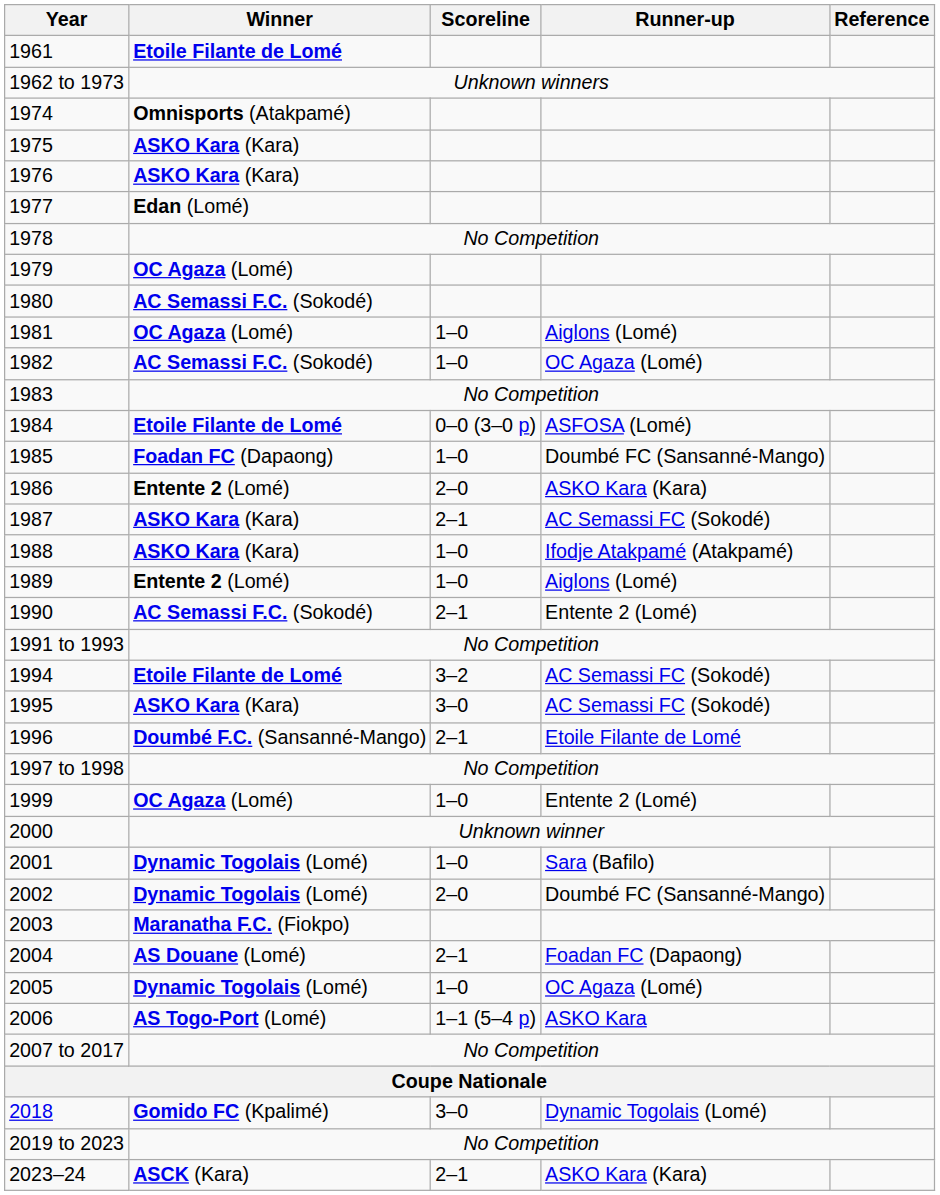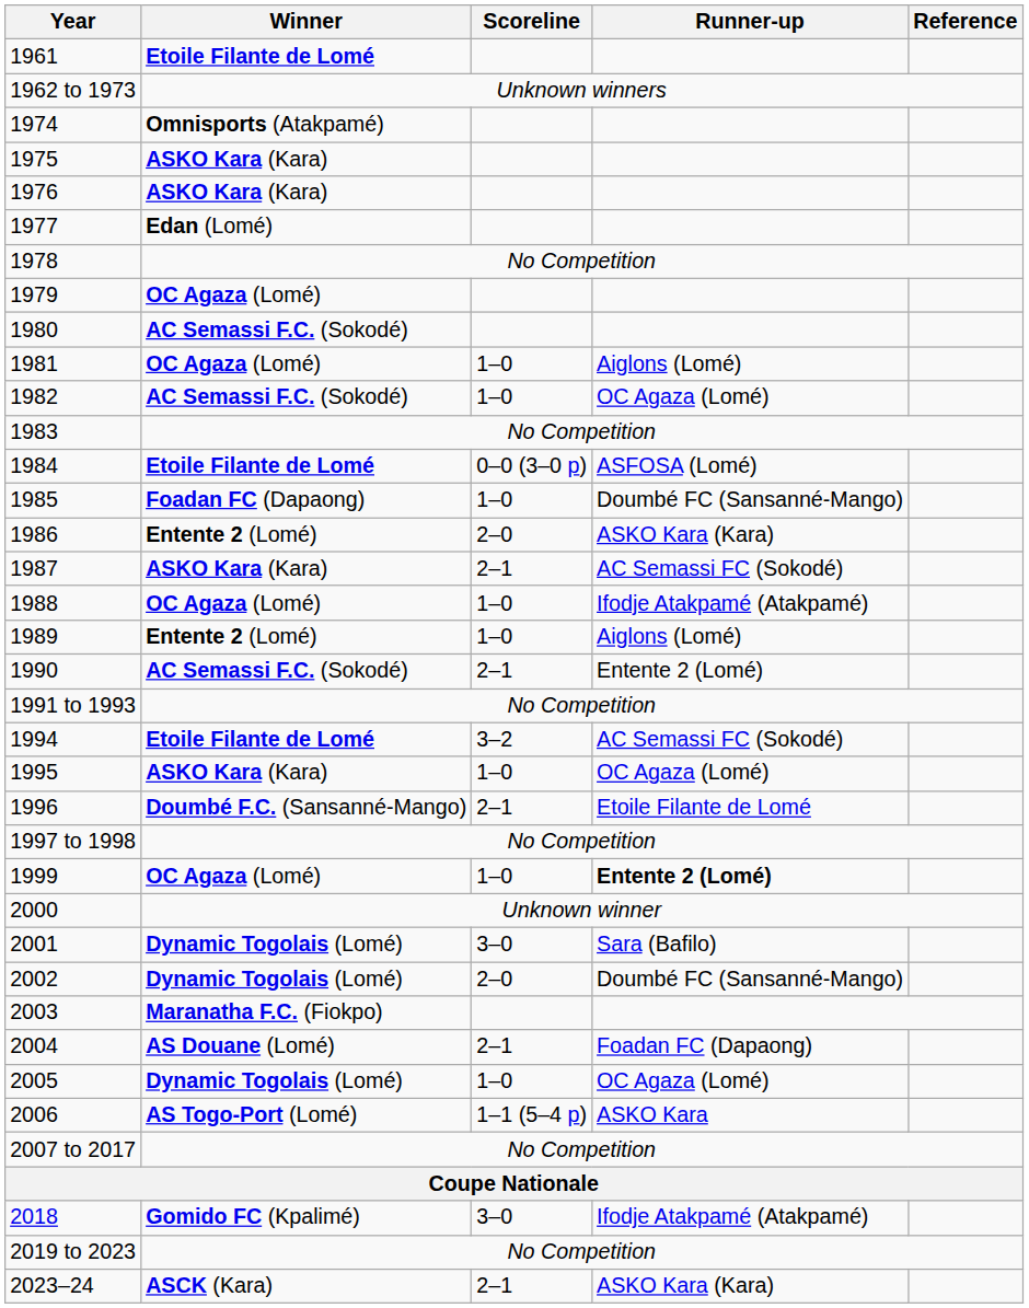 <table class="wikitable">
 <tr>
 <th>Year</th>
 <th>Winner</th>
 <th>Scoreline</th>
 <th>Runner-up</th>
 <th>Reference</th>
 </tr>
 <tr>
 <td>1961</td>
 <td><strong><a href='#'>Etoile Filante de Lomé</a></strong></td>
 <td></td>
 <td></td>
 <td></td>
 </tr>
 <tr>
 <td>1962 to 1973</td>
 <td colspan=4 align="center"><em>Unknown winners </em></td>
 </tr>
 <tr>
 <td>1974</td>
 <td><strong>Omnisports</strong> (Atakpamé)</td>
 <td></td>
 <td></td>
 <td></td>
 </tr>
 <tr>
 <td>1975</td>
 <td><strong><a href='#'>ASKO Kara</a></strong> (Kara)</td>
 <td></td>
 <td></td>
 <td></td>
 </tr>
 <tr>
 <td>1976</td>
 <td><strong><a href='#'>ASKO Kara</a></strong> (Kara)</td>
 <td></td>
 <td></td>
 <td></td>
 </tr>
 <tr>
 <td>1977</td>
 <td><strong>Edan</strong> (Lomé)</td>
 <td></td>
 <td></td>
 <td></td>
 </tr>
 <tr>
 <td>1978</td>
 <td colspan=4  align="center"><em>No Competition</em></td>
 </tr>
 <tr>
 <td>1979</td>
 <td><strong><a href='#'>OC Agaza</a></strong> (Lomé)</td>
 <td></td>
 <td></td>
 <td></td>
 </tr>
 <tr>
 <td>1980</td>
 <td><strong><a href='#'>AC Semassi F.C.</a></strong> (Sokodé)</td>
 <td></td>
 <td></td>
 <td></td>
 </tr>
 <tr>
 <td>1981</td>
 <td><strong><a href='#'>OC Agaza</a></strong> (Lomé)</td>
 <td>1–0</td>
 <td><a href='#'>Aiglons</a> (Lomé)</td>
 <td></td>
 </tr>
 <tr>
 <td>1982</td>
 <td><strong><a href='#'>AC Semassi F.C.</a></strong> (Sokodé)</td>
 <td>1–0</td>
 <td><a href='#'>OC Agaza</a> (Lomé)</td>
 <td></td>
 </tr>
 <tr>
 <td>1983</td>
 <td colspan=4  align="center"><em>No Competition</em></td>
 </tr>
 <tr>
 <td>1984</td>
 <td><strong><a href='#'>Etoile Filante de Lomé</a></strong></td>
 <td>0–0 (3–0 <a href='#'>p</a>)</td>
 <td><a href='#'>ASFOSA</a> (Lomé)</td>
 <td></td>
 </tr>
 <tr>
 <td>1985</td>
 <td><strong><a href='#'>Foadan FC</a></strong> (Dapaong)</td>
 <td>1–0</td>
 <td>Doumbé FC (Sansanné-Mango)</td>
 <td></td>
 </tr>
 <tr>
 <td>1986</td>
 <td><strong>Entente 2</strong> (Lomé)</td>
 <td>2–0</td>
 <td><a href='#'>ASKO Kara</a> (Kara)</td>
 <td></td>
 </tr>
 <tr>
 <td>1987</td>
 <td><strong><a href='#'>ASKO Kara</a></strong> (Kara)</td>
 <td>2–1</td>
 <td><a href='#'>AC Semassi FC</a> (Sokodé)</td>
 <td></td>
 </tr>
 <tr>
 <td>1988</td>
-<td><strong><a href='#'>ASKO Kara</a></strong> (Kara)</td>
+<td><strong><a href='#'>OC Agaza</a></strong> (Lomé)</td>
 <td>1–0</td>
 <td><a href='#'>Ifodje Atakpamé</a> (Atakpamé)</td>
 <td></td>
 </tr>
 <tr>
 <td>1989</td>
 <td><strong>Entente 2</strong> (Lomé)</td>
 <td>1–0</td>
 <td><a href='#'>Aiglons</a> (Lomé)</td>
 <td></td>
 </tr>
 <tr>
 <td>1990</td>
 <td><strong><a href='#'>AC Semassi F.C.</a></strong> (Sokodé)</td>
 <td>2–1</td>
 <td>Entente 2 (Lomé)</td>
 <td></td>
 </tr>
 <tr>
 <td>1991 to 1993</td>
 <td colspan=4  align="center"><em>No Competition</em></td>
 </tr>
 <tr>
 <td>1994</td>
 <td><strong><a href='#'>Etoile Filante de Lomé</a></strong></td>
 <td>3–2</td>
 <td><a href='#'>AC Semassi FC</a> (Sokodé)</td>
 <td></td>
 </tr>
 <tr>
 <td>1995</td>
 <td><strong><a href='#'>ASKO Kara</a></strong> (Kara)</td>
-<td>3–0</td>
-<td><a href='#'>AC Semassi FC</a> (Sokodé)</td>
+<td>1–0</td>
+<td><a href='#'>OC Agaza</a> (Lomé)</td>
 <td></td>
 </tr>
 <tr>
 <td>1996</td>
 <td><strong><a href='#'>Doumbé F.C.</a></strong> (Sansanné-Mango)</td>
 <td>2–1</td>
 <td><a href='#'>Etoile Filante de Lomé</a></td>
 <td></td>
 </tr>
 <tr>
 <td>1997 to 1998</td>
 <td colspan=4  align="center"><em>No Competition</em></td>
 </tr>
 <tr>
 <td>1999</td>
 <td><strong><a href='#'>OC Agaza</a></strong> (Lomé)</td>
 <td>1–0</td>
-<td>Entente 2 (Lomé)</td>
+<td><strong>Entente 2 (Lomé)</strong></td>
 <td></td>
 </tr>
 <tr>
 <td>2000</td>
 <td colspan=4 align="center"><em>Unknown winner</em></td>
 </tr>
 <tr>
 <td>2001</td>
 <td><strong><a href='#'>Dynamic Togolais</a></strong> (Lomé)</td>
-<td>1–0</td>
+<td>3–0</td>
 <td><a href='#'>Sara</a> (Bafilo)</td>
 <td></td>
 </tr>
 <tr>
 <td>2002</td>
 <td><strong><a href='#'>Dynamic Togolais</a></strong> (Lomé)</td>
 <td>2–0</td>
 <td>Doumbé FC (Sansanné-Mango)</td>
 <td></td>
 </tr>
 <tr>
 <td>2003</td>
 <td><strong><a href='#'>Maranatha F.C.</a></strong> (Fiokpo)</td>
 <td></td>
 </tr>
 <tr>
 <td>2004</td>
 <td><strong><a href='#'>AS Douane</a></strong> (Lomé)</td>
 <td>2–1</td>
 <td><a href='#'>Foadan FC</a> (Dapaong)</td>
 <td></td>
 </tr>
 <tr>
 <td>2005</td>
 <td><strong><a href='#'>Dynamic Togolais</a></strong> (Lomé)</td>
 <td>1–0</td>
 <td><a href='#'>OC Agaza</a> (Lomé)</td>
 <td></td>
 </tr>
 <tr>
 <td>2006</td>
 <td><strong><a href='#'>AS Togo-Port</a></strong> (Lomé)</td>
 <td>1–1 (5–4 <a href='#'>p</a>)</td>
 <td><a href='#'>ASKO Kara</a></td>
 <td></td>
 </tr>
 <tr>
 <td>2007 to 2017</td>
 <td colspan=4  align="center"><em>No Competition</em></td>
 </tr>
 <tr>
 <th colspan=5>Coupe Nationale</th>
 </tr>
 <tr>
 <td><a href='#'>2018</a></td>
 <td><strong><a href='#'>Gomido FC</a></strong> (Kpalimé)</td>
 <td>3–0</td>
-<td><a href='#'>Dynamic Togolais</a> (Lomé)</td>
+<td><a href='#'>Ifodje Atakpamé</a> (Atakpamé)</td>
 <td></td>
 </tr>
 <tr>
 <td>2019 to 2023</td>
 <td colspan=4  align="center"><em>No Competition</em></td>
 </tr>
 <tr>
 <td>2023–24</td>
 <td><strong><a href='#'>ASCK</a></strong> (Kara)</td>
 <td>2–1</td>
 <td><a href='#'>ASKO Kara</a> (Kara)</td>
 <td></td>
 </tr>
 </table>
